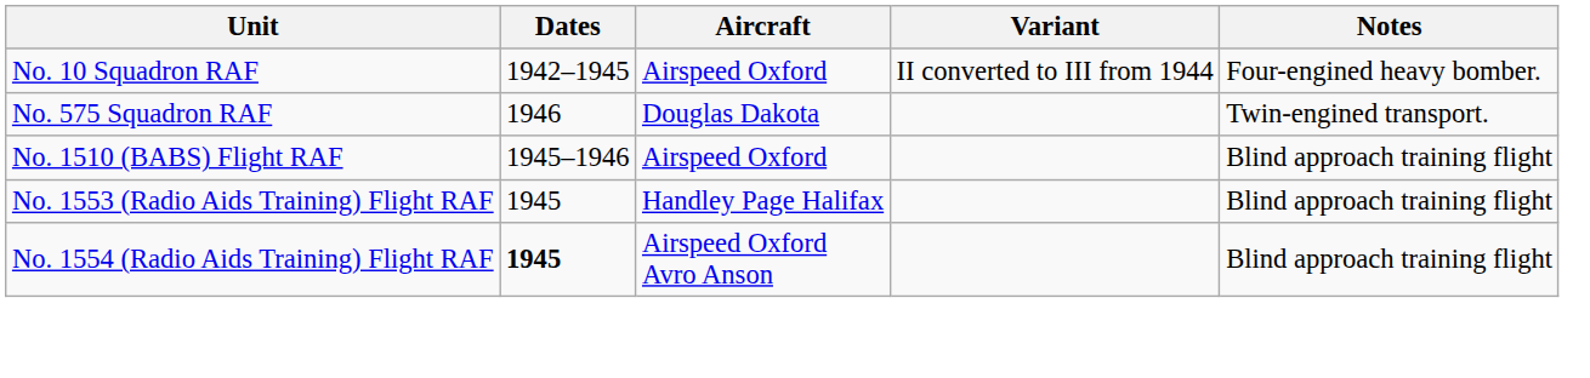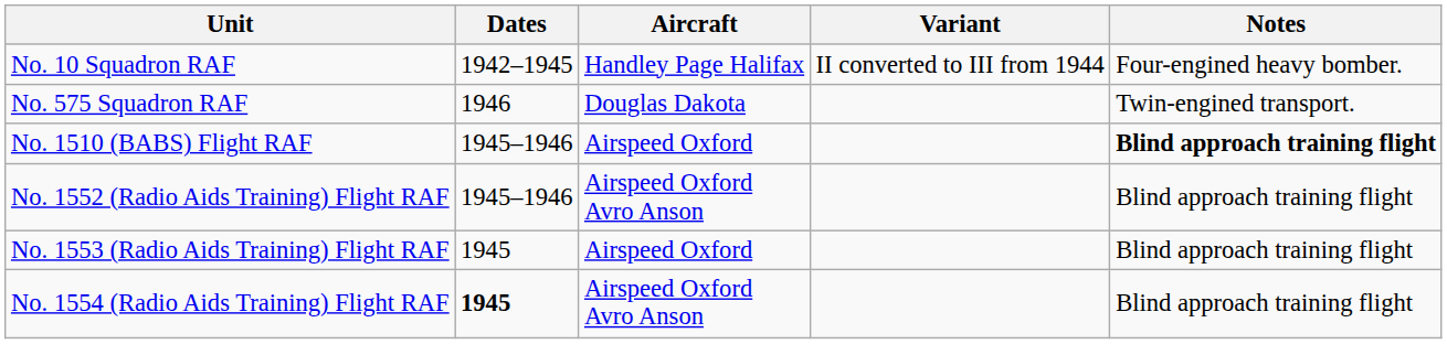 <table class="wikitable">
 <tr>
 <th>Unit</th>
 <th>Dates</th>
 <th>Aircraft</th>
 <th>Variant</th>
 <th>Notes</th>
 </tr>
 <tr>
 <td><a href='#'>No. 10 Squadron RAF</a></td>
 <td>1942–1945</td>
-<td><a href='#'>Airspeed Oxford</a></td>
+<td><a href='#'>Handley Page Halifax</a></td>
 <td>II converted to III from 1944</td>
 <td>Four-engined heavy bomber.</td>
 </tr>
 <tr>
 <td><a href='#'>No. 575 Squadron RAF</a></td>
 <td>1946</td>
 <td><a href='#'>Douglas Dakota</a></td>
 <td></td>
 <td>Twin-engined transport.</td>
 </tr>
 <tr>
 <td><a href='#'>No. 1510 (BABS) Flight RAF</a></td>
 <td>1945–1946</td>
 <td><a href='#'>Airspeed Oxford</a></td>
 <td></td>
+<td><strong>Blind approach training flight</strong></td>
+</tr>
+<tr>
+<td><a href='#'>No. 1552 (Radio Aids Training) Flight RAF</a></td>
+<td>1945–1946</td>
+<td><a href='#'>Airspeed Oxford</a><br><a href='#'>Avro Anson</a></td>
+<td></td>
 <td>Blind approach training flight</td>
 </tr>
 <tr>
 <td><a href='#'>No. 1553 (Radio Aids Training) Flight RAF</a></td>
 <td>1945</td>
-<td><a href='#'>Handley Page Halifax</a></td>
+<td><a href='#'>Airspeed Oxford</a></td>
 <td></td>
 <td>Blind approach training flight</td>
 </tr>
 <tr>
 <td><a href='#'>No. 1554 (Radio Aids Training) Flight RAF</a></td>
 <td><strong>1945</strong></td>
 <td><a href='#'>Airspeed Oxford</a><br><a href='#'>Avro Anson</a></td>
 <td></td>
 <td>Blind approach training flight</td>
 </tr>
 </table>
